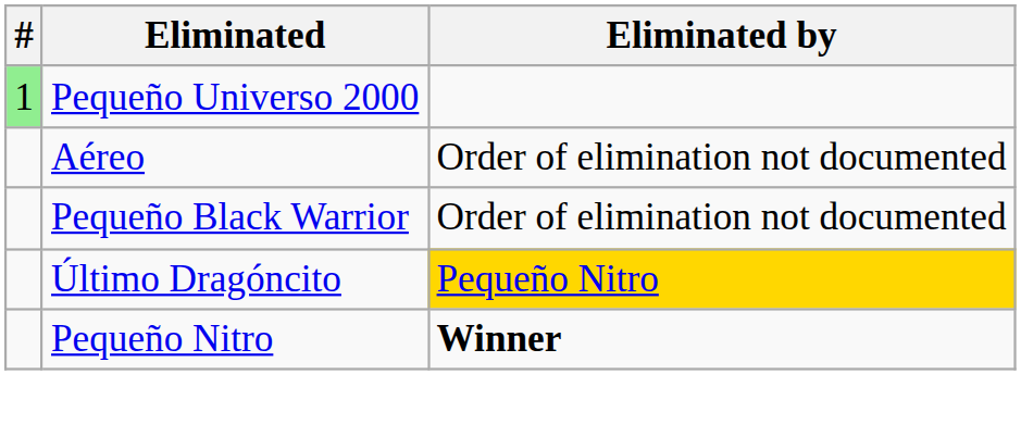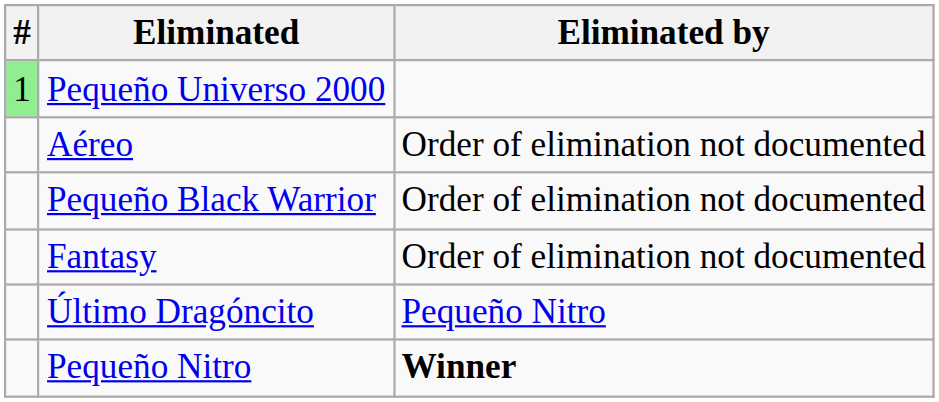 <table class="wikitable sortable">
 <tr>
 <th scope="col">#</th>
 <th scope="col">Eliminated</th>
 <th scope="col">Eliminated by</th>
 </tr>
 <tr>
 <td scope="row" style="background: lightgreen;">1</td>
 <td><a href='#'>Pequeño Universo 2000</a></td>
 <td> </td>
 </tr>
 <tr>
 <td scope="row"></td>
 <td><a href='#'>Aéreo</a></td>
 <td>Order of elimination not documented</td>
 </tr>
 <tr>
 <td scope="row"></td>
 <td><a href='#'>Pequeño Black Warrior</a></td>
 <td>Order of elimination not documented</td>
 </tr>
 <tr>
 <td scope="row"></td>
+<td><a href='#'>Fantasy</a></td>
+<td>Order of elimination not documented</td>
+</tr>
+<tr>
+<td scope="row"></td>
 <td><a href='#'>Último Dragóncito</a></td>
-<td style="background: gold;"><a href='#'>Pequeño Nitro</a></td>
+<td><a href='#'>Pequeño Nitro</a></td>
 </tr>
 <tr>
 <td scope="row"></td>
 <td><a href='#'>Pequeño Nitro</a></td>
 <td><strong>Winner</strong></td>
 </tr>
 </table>
